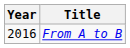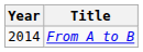 <table class="wikitable">
 <tr>
 <th>Year</th>
 <th>Title</th>
 </tr>
 <tr>
-<td>2016</td>
+<td>2014</td>
 <td><em><a href='#'>From A to B</a></em></td>
 </tr>
 </table>
